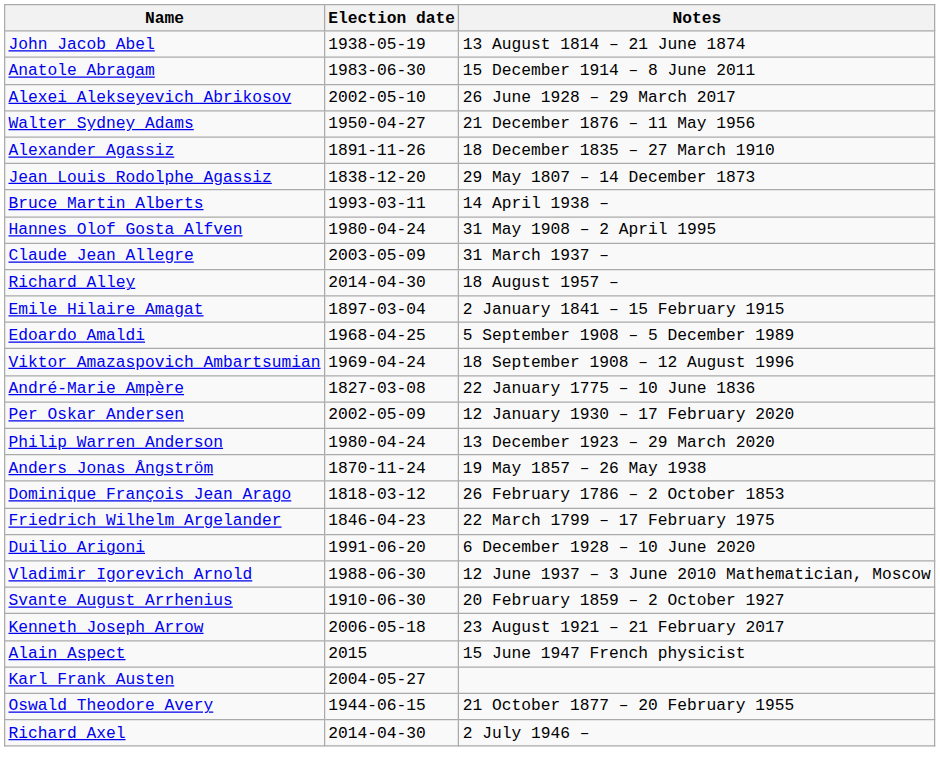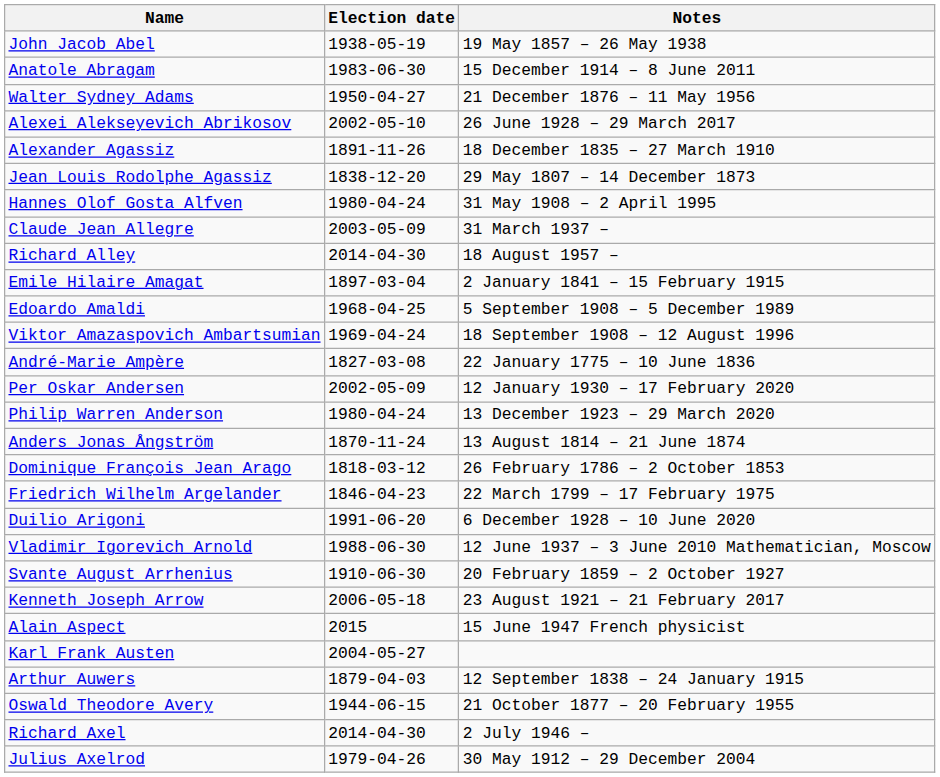 <table class="wikitable sortable">
 <tr>
 <th>Name</th>
 <th>Election date</th>
 <th class="unsortable">Notes</th>
 </tr>
 <tr>
 <td><a href='#'>John Jacob Abel</a></td>
 <td>1938-05-19</td>
-<td>13 August 1814 – 21 June 1874</td>
+<td>19 May 1857 – 26 May 1938</td>
 </tr>
 <tr>
 <td><a href='#'>Anatole Abragam</a></td>
 <td>1983-06-30</td>
 <td>15 December 1914 – 8 June 2011</td>
 </tr>
 <tr>
+<td><a href='#'>Walter Sydney Adams</a></td>
+<td>1950-04-27</td>
+<td>21 December 1876 – 11 May 1956</td>
+</tr>
+<tr>
 <td><a href='#'>Alexei Alekseyevich Abrikosov</a></td>
 <td>2002-05-10</td>
 <td>26 June 1928 – 29 March 2017</td>
-</tr>
-<tr>
-<td><a href='#'>Walter Sydney Adams</a></td>
-<td>1950-04-27</td>
-<td>21 December 1876 – 11 May 1956</td>
 </tr>
 <tr>
 <td><a href='#'>Alexander Agassiz</a></td>
 <td>1891-11-26</td>
 <td>18 December 1835 – 27 March 1910</td>
 </tr>
 <tr>
 <td><a href='#'>Jean Louis Rodolphe Agassiz</a></td>
 <td>1838-12-20</td>
 <td>29 May 1807 – 14 December 1873</td>
-</tr>
-<tr>
-<td><a href='#'>Bruce Martin Alberts</a></td>
-<td>1993-03-11</td>
-<td>14 April 1938 –</td>
 </tr>
 <tr>
 <td><a href='#'>Hannes Olof Gosta Alfven</a></td>
 <td>1980-04-24</td>
 <td>31 May 1908 – 2 April 1995</td>
 </tr>
 <tr>
 <td><a href='#'>Claude Jean Allegre</a></td>
 <td>2003-05-09</td>
 <td>31 March 1937 –</td>
 </tr>
 <tr>
 <td><a href='#'>Richard Alley</a></td>
 <td>2014-04-30</td>
 <td>18 August 1957 –</td>
 </tr>
 <tr>
 <td><a href='#'>Emile Hilaire Amagat</a></td>
 <td>1897-03-04</td>
 <td>2 January 1841 – 15 February 1915</td>
 </tr>
 <tr>
 <td><a href='#'>Edoardo Amaldi</a></td>
 <td>1968-04-25</td>
 <td>5 September 1908 – 5 December 1989</td>
 </tr>
 <tr>
 <td><a href='#'>Viktor Amazaspovich Ambartsumian</a></td>
 <td>1969-04-24</td>
 <td>18 September 1908 – 12 August 1996</td>
 </tr>
 <tr>
 <td><a href='#'>André-Marie Ampère</a></td>
 <td>1827-03-08</td>
 <td>22 January 1775 – 10 June 1836</td>
 </tr>
 <tr>
 <td><a href='#'>Per Oskar Andersen</a></td>
 <td>2002-05-09</td>
 <td>12 January 1930 – 17 February 2020</td>
 </tr>
 <tr>
 <td><a href='#'>Philip Warren Anderson</a></td>
 <td>1980-04-24</td>
 <td>13 December 1923 – 29 March 2020</td>
 </tr>
 <tr>
 <td><a href='#'>Anders Jonas Ångström</a></td>
 <td>1870-11-24</td>
-<td>19 May 1857 – 26 May 1938</td>
+<td>13 August 1814 – 21 June 1874</td>
 </tr>
 <tr>
 <td><a href='#'>Dominique François Jean Arago</a></td>
 <td>1818-03-12</td>
 <td>26 February 1786 – 2 October 1853</td>
 </tr>
 <tr>
 <td><a href='#'>Friedrich Wilhelm Argelander</a></td>
 <td>1846-04-23</td>
 <td>22 March 1799 – 17 February 1975</td>
 </tr>
 <tr>
 <td><a href='#'>Duilio Arigoni</a></td>
 <td>1991-06-20</td>
 <td>6 December 1928 – 10 June 2020</td>
 </tr>
 <tr>
 <td><a href='#'>Vladimir Igorevich Arnold</a></td>
 <td>1988-06-30</td>
 <td>12 June 1937 – 3 June 2010 Mathematician, Moscow</td>
 </tr>
 <tr>
 <td><a href='#'>Svante August Arrhenius</a></td>
 <td>1910-06-30</td>
 <td>20 February 1859 – 2 October 1927</td>
 </tr>
 <tr>
 <td><a href='#'>Kenneth Joseph Arrow</a></td>
 <td>2006-05-18</td>
 <td>23 August 1921 – 21 February 2017</td>
 </tr>
 <tr>
 <td><a href='#'>Alain Aspect</a></td>
 <td>2015</td>
 <td>15 June 1947 French physicist</td>
 </tr>
 <tr>
 <td><a href='#'>Karl Frank Austen</a></td>
 <td>2004-05-27</td>
 <td></td>
 </tr>
 <tr>
+<td><a href='#'>Arthur Auwers</a></td>
+<td>1879-04-03</td>
+<td>12 September 1838 – 24 January 1915</td>
+</tr>
+<tr>
 <td><a href='#'>Oswald Theodore Avery</a></td>
 <td>1944-06-15</td>
 <td>21 October 1877 – 20 February 1955</td>
 </tr>
 <tr>
 <td><a href='#'>Richard Axel</a></td>
 <td>2014-04-30</td>
 <td>2 July 1946 –</td>
 </tr>
+<tr>
+<td><a href='#'>Julius Axelrod</a></td>
+<td>1979-04-26</td>
+<td>30 May 1912 – 29 December 2004</td>
+</tr>
 </table>
